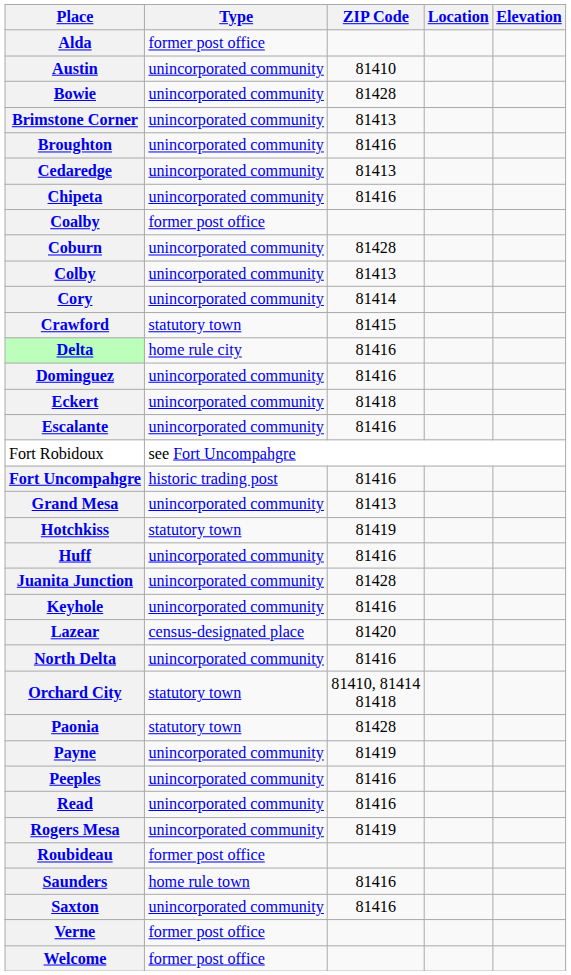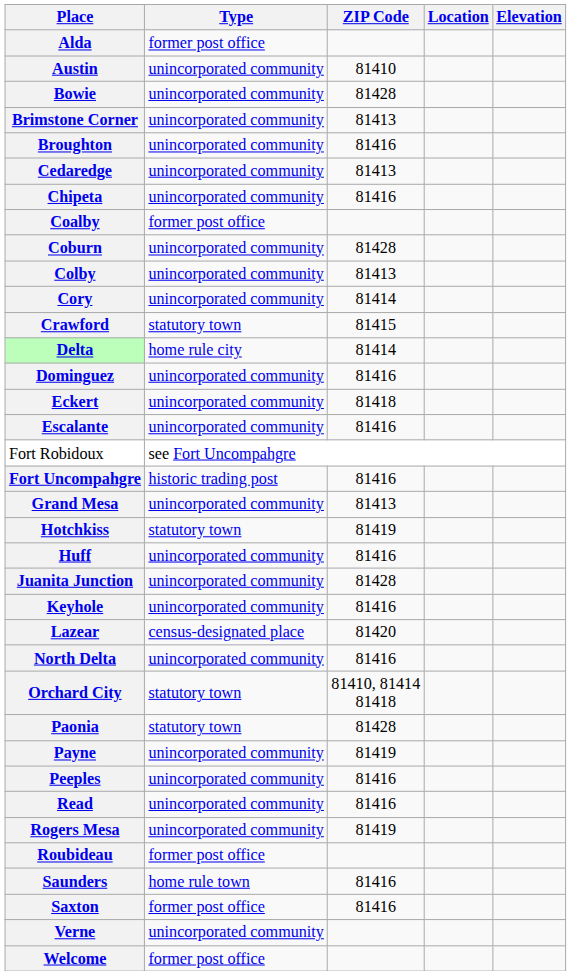 <table class="wikitable sortable  plainrowheaders" style="margin:auto;">
 <tr>
 <th scope=col><a href='#'>Place</a></th>
 <th scope=col><a href='#'>Type</a></th>
 <th scope=col><a href='#'>ZIP Code</a></th>
 <th scope=col><a href='#'>Location</a></th>
 <th scope=col><a href='#'>Elevation</a></th>
 </tr>
 <tr>
 <th scope=row><a href='#'>Alda</a></th>
 <td><a href='#'>former post office</a></td>
 <td align=center></td>
 <td></td>
 <td></td>
 </tr>
 <tr>
 <th scope=row><a href='#'>Austin</a></th>
 <td><a href='#'>unincorporated community</a></td>
 <td align=center>81410</td>
 <td></td>
 <td align=right></td>
 </tr>
 <tr>
 <th scope=row><a href='#'>Bowie</a></th>
 <td><a href='#'>unincorporated community</a></td>
 <td align=center>81428</td>
 <td></td>
 <td align=right></td>
 </tr>
 <tr>
 <th scope=row><a href='#'>Brimstone Corner</a></th>
 <td><a href='#'>unincorporated community</a></td>
 <td align=center>81413</td>
 <td></td>
 <td align=right></td>
 </tr>
 <tr>
 <th scope=row><a href='#'>Broughton</a></th>
 <td><a href='#'>unincorporated community</a></td>
 <td align=center>81416</td>
 <td></td>
 <td align=right></td>
 </tr>
 <tr>
 <th scope=row><a href='#'>Cedaredge</a></th>
 <td><a href='#'>unincorporated community</a></td>
 <td align=center>81413</td>
 <td></td>
 <td align=right></td>
 </tr>
 <tr>
 <th scope=row><a href='#'>Chipeta</a></th>
 <td><a href='#'>unincorporated community</a></td>
 <td align=center>81416</td>
 <td></td>
 <td align=right></td>
 </tr>
 <tr>
 <th scope=row><a href='#'>Coalby</a></th>
 <td><a href='#'>former post office</a></td>
 <td align=center></td>
 <td></td>
 <td></td>
 </tr>
 <tr>
 <th scope=row><a href='#'>Coburn</a></th>
 <td><a href='#'>unincorporated community</a></td>
 <td align=center>81428</td>
 <td></td>
 <td align=right></td>
 </tr>
 <tr>
 <th scope=row><a href='#'>Colby</a></th>
 <td><a href='#'>unincorporated community</a></td>
 <td align=center>81413</td>
 <td></td>
 <td align=right></td>
 </tr>
 <tr>
 <th scope=row><a href='#'>Cory</a></th>
 <td><a href='#'>unincorporated community</a></td>
 <td align=center>81414</td>
 <td></td>
 <td align=right></td>
 </tr>
 <tr>
 <th scope=row><a href='#'>Crawford</a></th>
 <td><a href='#'>statutory town</a></td>
 <td align=center>81415</td>
 <td></td>
 <td align=right></td>
 </tr>
 <tr>
 <th scope=row style="background:#BBFFBB;"><a href='#'>Delta</a></th>
 <td><a href='#'>home rule city</a></td>
-<td align=center>81416</td>
+<td align=center>81414</td>
 <td></td>
 <td align=right></td>
 </tr>
 <tr>
 <th scope=row><a href='#'>Dominguez</a></th>
 <td><a href='#'>unincorporated community</a></td>
 <td align=center>81416</td>
 <td></td>
 <td align=right></td>
 </tr>
 <tr>
 <th scope=row><a href='#'>Eckert</a></th>
 <td><a href='#'>unincorporated community</a></td>
 <td align=center>81418</td>
 <td></td>
 <td align=right></td>
 </tr>
 <tr>
 <th scope=row><a href='#'>Escalante</a></th>
 <td><a href='#'>unincorporated community</a></td>
 <td align=center>81416</td>
 <td></td>
 <td align=right></td>
 </tr>
 <tr bgcolor=white>
 <td>Fort Robidoux</td>
 <td colspan=4>see <a href='#'>Fort Uncompahgre</a></td>
 </tr>
 <tr>
 <th scope=row><a href='#'>Fort Uncompahgre</a></th>
 <td><a href='#'>historic trading post</a></td>
 <td align=center>81416</td>
 <td></td>
 <td></td>
 </tr>
 <tr>
 <th scope=row><a href='#'>Grand Mesa</a></th>
 <td><a href='#'>unincorporated community</a></td>
 <td align=center>81413</td>
 <td></td>
 <td align=right></td>
 </tr>
 <tr>
 <th scope=row><a href='#'>Hotchkiss</a></th>
 <td><a href='#'>statutory town</a></td>
 <td align=center>81419</td>
 <td></td>
 <td align=right></td>
 </tr>
 <tr>
 <th scope=row><a href='#'>Huff</a></th>
 <td><a href='#'>unincorporated community</a></td>
 <td align=center>81416</td>
 <td></td>
 <td align=right></td>
 </tr>
 <tr>
 <th scope=row><a href='#'>Juanita Junction</a></th>
 <td><a href='#'>unincorporated community</a></td>
 <td align=center>81428</td>
 <td></td>
 <td align=right></td>
 </tr>
 <tr>
 <th scope=row><a href='#'>Keyhole</a></th>
 <td><a href='#'>unincorporated community</a></td>
 <td align=center>81416</td>
 <td></td>
 <td align=right></td>
 </tr>
 <tr>
 <th scope=row><a href='#'>Lazear</a></th>
 <td><a href='#'>census-designated place</a></td>
 <td align=center>81420</td>
 <td></td>
 <td align=right></td>
 </tr>
 <tr>
 <th scope=row><a href='#'>North Delta</a></th>
 <td><a href='#'>unincorporated community</a></td>
 <td align=center>81416</td>
 <td></td>
 <td align=right></td>
 </tr>
 <tr>
 <th scope=row><a href='#'>Orchard City</a></th>
 <td><a href='#'>statutory town</a></td>
 <td align=center>81410, 81414<br>81418</td>
 <td></td>
 <td align=right></td>
 </tr>
 <tr>
 <th scope=row><a href='#'>Paonia</a></th>
 <td><a href='#'>statutory town</a></td>
 <td align=center>81428</td>
 <td></td>
 <td align=right></td>
 </tr>
 <tr>
 <th scope=row><a href='#'>Payne</a></th>
 <td><a href='#'>unincorporated community</a></td>
 <td align=center>81419</td>
 <td></td>
 <td align=right></td>
 </tr>
 <tr>
 <th scope=row><a href='#'>Peeples</a></th>
 <td><a href='#'>unincorporated community</a></td>
 <td align=center>81416</td>
 <td></td>
 <td align=right></td>
 </tr>
 <tr>
 <th scope=row><a href='#'>Read</a></th>
 <td><a href='#'>unincorporated community</a></td>
 <td align=center>81416</td>
 <td></td>
 <td align=right></td>
 </tr>
 <tr>
 <th scope=row><a href='#'>Rogers Mesa</a></th>
 <td><a href='#'>unincorporated community</a></td>
 <td align=center>81419</td>
 <td></td>
 <td align=right></td>
 </tr>
 <tr>
 <th scope=row><a href='#'>Roubideau</a></th>
 <td><a href='#'>former post office</a></td>
 <td align=center></td>
 <td></td>
 <td></td>
 </tr>
 <tr>
 <th scope=row><a href='#'>Saunders</a></th>
 <td><a href='#'>home rule town</a></td>
 <td align=center>81416</td>
 <td></td>
 <td align=right></td>
 </tr>
 <tr>
 <th scope=row><a href='#'>Saxton</a></th>
-<td><a href='#'>unincorporated community</a></td>
+<td><a href='#'>former post office</a></td>
 <td align=center>81416</td>
 <td></td>
 <td align=right></td>
 </tr>
 <tr>
 <th scope=row><a href='#'>Verne</a></th>
-<td><a href='#'>former post office</a></td>
+<td><a href='#'>unincorporated community</a></td>
 <td align=center></td>
 <td></td>
 <td></td>
 </tr>
 <tr>
 <th scope=row><a href='#'>Welcome</a></th>
 <td><a href='#'>former post office</a></td>
 <td align=center></td>
 <td></td>
 <td></td>
 </tr>
 </table>
